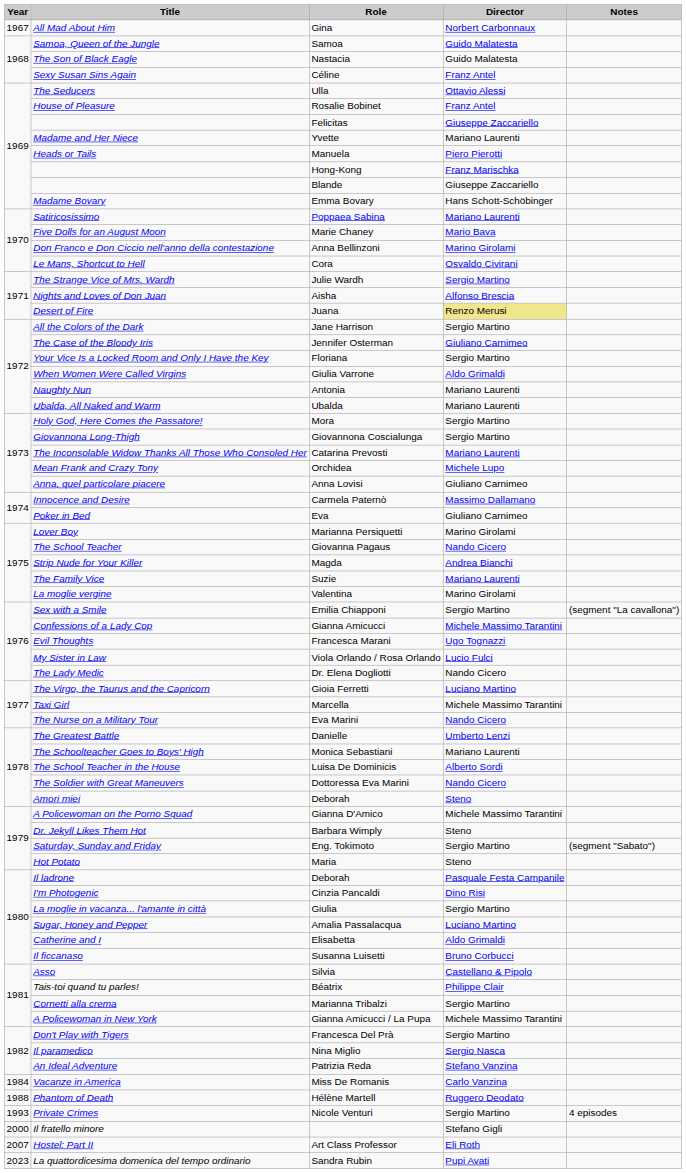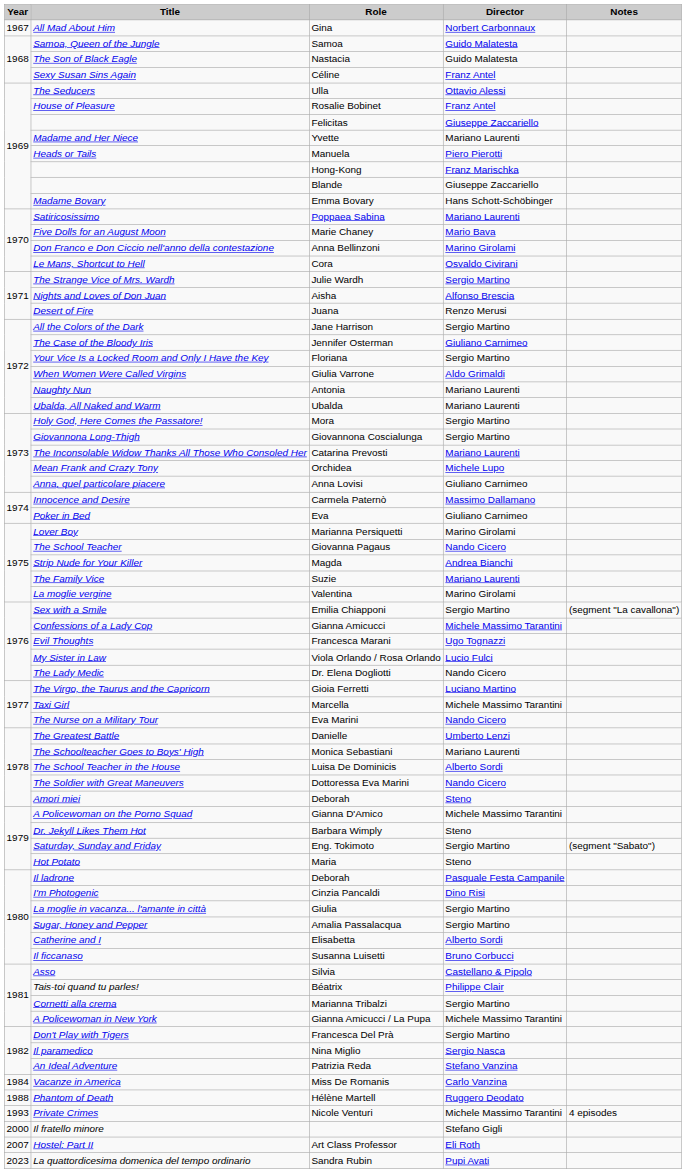 <table class="wikitable">
 <tr>
 <th style="background: #CCCCCC;">Year</th>
 <th style="background: #CCCCCC;">Title</th>
 <th style="background: #CCCCCC;">Role</th>
 <th style="background: #CCCCCC;">Director</th>
 <th style="background: #CCCCCC;">Notes</th>
 </tr>
 <tr>
 <td>1967</td>
 <td><em><a href='#'>All Mad About Him</a></em></td>
 <td>Gina</td>
 <td><a href='#'>Norbert Carbonnaux</a></td>
 <td></td>
 </tr>
 <tr>
 <td rowspan=3>1968</td>
 <td><em><a href='#'>Samoa, Queen of the Jungle</a></em></td>
 <td>Samoa</td>
 <td><a href='#'>Guido Malatesta</a></td>
 <td></td>
 </tr>
 <tr>
 <td><em><a href='#'>The Son of Black Eagle</a></em></td>
 <td>Nastacia</td>
 <td>Guido Malatesta</td>
 <td></td>
 </tr>
 <tr>
 <td><em><a href='#'>Sexy Susan Sins Again</a></em></td>
 <td>Céline</td>
 <td><a href='#'>Franz Antel</a></td>
 <td></td>
 </tr>
 <tr>
 <td rowspan=8>1969</td>
 <td><em><a href='#'>The Seducers</a></em></td>
 <td>Ulla</td>
 <td><a href='#'>Ottavio Alessi</a></td>
 <td></td>
 </tr>
 <tr>
 <td><em><a href='#'>House of Pleasure</a></em></td>
 <td>Rosalie Bobinet</td>
 <td><a href='#'>Franz Antel</a></td>
 <td></td>
 </tr>
 <tr>
 <td><em></em></td>
 <td>Felicitas</td>
 <td><a href='#'>Giuseppe Zaccariello</a></td>
 <td></td>
 </tr>
 <tr>
 <td><em><a href='#'>Madame and Her Niece</a></em></td>
 <td>Yvette</td>
 <td>Mariano Laurenti</td>
 <td></td>
 </tr>
 <tr>
 <td><em><a href='#'>Heads or Tails</a></em></td>
 <td>Manuela</td>
 <td><a href='#'>Piero Pierotti</a></td>
 <td></td>
 </tr>
 <tr>
 <td><em></em></td>
 <td>Hong-Kong</td>
 <td><a href='#'>Franz Marischka</a></td>
 <td></td>
 </tr>
 <tr>
 <td><em></em></td>
 <td>Blande</td>
 <td>Giuseppe Zaccariello</td>
 <td></td>
 </tr>
 <tr>
 <td><em><a href='#'>Madame Bovary</a></em></td>
 <td>Emma Bovary</td>
 <td>Hans Schott-Schöbinger</td>
 <td></td>
 </tr>
 <tr>
 <td rowspan=4>1970</td>
 <td><em><a href='#'>Satiricosissimo</a></em></td>
 <td><a href='#'>Poppaea Sabina</a></td>
 <td><a href='#'>Mariano Laurenti</a></td>
 <td></td>
 </tr>
 <tr>
 <td><em><a href='#'>Five Dolls for an August Moon</a></em></td>
 <td>Marie Chaney</td>
 <td><a href='#'>Mario Bava</a></td>
 <td></td>
 </tr>
 <tr>
 <td><em><a href='#'>Don Franco e Don Ciccio nell'anno della contestazione</a></em></td>
 <td>Anna Bellinzoni</td>
 <td><a href='#'>Marino Girolami</a></td>
 <td></td>
 </tr>
 <tr>
 <td><em><a href='#'>Le Mans, Shortcut to Hell</a></em></td>
 <td>Cora</td>
 <td><a href='#'>Osvaldo Civirani</a></td>
 <td></td>
 </tr>
 <tr>
 <td rowspan=3>1971</td>
 <td><em><a href='#'>The Strange Vice of Mrs. Wardh</a></em></td>
 <td>Julie Wardh</td>
 <td><a href='#'>Sergio Martino</a></td>
 <td></td>
 </tr>
 <tr>
 <td><em><a href='#'>Nights and Loves of Don Juan</a></em></td>
 <td>Aisha</td>
 <td><a href='#'>Alfonso Brescia</a></td>
 <td></td>
 </tr>
 <tr>
 <td><em><a href='#'>Desert of Fire</a></em></td>
 <td>Juana</td>
-<td style="background: khaki;">Renzo Merusi</td>
+<td>Renzo Merusi</td>
 <td></td>
 </tr>
 <tr>
 <td rowspan=6>1972</td>
 <td><em><a href='#'>All the Colors of the Dark</a></em></td>
 <td>Jane Harrison</td>
 <td>Sergio Martino</td>
 <td></td>
 </tr>
 <tr>
 <td><em><a href='#'>The Case of the Bloody Iris</a></em></td>
 <td>Jennifer Osterman</td>
 <td><a href='#'>Giuliano Carnimeo</a></td>
 <td></td>
 </tr>
 <tr>
 <td><em><a href='#'>Your Vice Is a Locked Room and Only I Have the Key</a></em></td>
 <td>Floriana</td>
 <td>Sergio Martino</td>
 <td></td>
 </tr>
 <tr>
 <td><em><a href='#'>When Women Were Called Virgins</a></em></td>
 <td>Giulia Varrone</td>
 <td><a href='#'>Aldo Grimaldi</a></td>
 <td></td>
 </tr>
 <tr>
 <td><em><a href='#'>Naughty Nun</a></em></td>
 <td>Antonia</td>
 <td>Mariano Laurenti</td>
 <td></td>
 </tr>
 <tr>
 <td><em><a href='#'>Ubalda, All Naked and Warm</a></em></td>
 <td>Ubalda</td>
 <td>Mariano Laurenti</td>
 <td></td>
 </tr>
 <tr>
 <td rowspan=5>1973</td>
 <td><em><a href='#'>Holy God, Here Comes the Passatore!</a></em></td>
 <td>Mora</td>
 <td>Sergio Martino</td>
 <td></td>
 </tr>
 <tr>
 <td><em><a href='#'>Giovannona Long-Thigh</a></em></td>
 <td>Giovannona Coscialunga</td>
 <td>Sergio Martino</td>
 <td></td>
 </tr>
 <tr>
 <td><em><a href='#'>The Inconsolable Widow Thanks All Those Who Consoled Her</a></em></td>
 <td>Catarina Prevosti</td>
 <td><a href='#'>Mariano Laurenti</a></td>
 <td></td>
 </tr>
 <tr>
 <td><em><a href='#'>Mean Frank and Crazy Tony</a></em></td>
 <td>Orchidea</td>
 <td><a href='#'>Michele Lupo</a></td>
 <td></td>
 </tr>
 <tr>
 <td><em><a href='#'>Anna, quel particolare piacere</a></em></td>
 <td>Anna Lovisi</td>
 <td>Giuliano Carnimeo</td>
 <td></td>
 </tr>
 <tr>
 <td rowspan=2>1974</td>
 <td><em><a href='#'>Innocence and Desire</a></em></td>
 <td>Carmela Paternò</td>
 <td><a href='#'>Massimo Dallamano</a></td>
 <td></td>
 </tr>
 <tr>
 <td><em><a href='#'>Poker in Bed</a></em></td>
 <td>Eva</td>
 <td>Giuliano Carnimeo</td>
 <td></td>
 </tr>
 <tr>
 <td rowspan=5>1975</td>
 <td><em><a href='#'>Lover Boy</a></em></td>
 <td>Marianna Persiquetti</td>
 <td>Marino Girolami</td>
 <td></td>
 </tr>
 <tr>
 <td><em><a href='#'>The School Teacher</a></em></td>
 <td>Giovanna Pagaus</td>
 <td><a href='#'>Nando Cicero</a></td>
 <td></td>
 </tr>
 <tr>
 <td><em><a href='#'>Strip Nude for Your Killer</a></em></td>
 <td>Magda</td>
 <td><a href='#'>Andrea Bianchi</a></td>
 <td></td>
 </tr>
 <tr>
 <td><em><a href='#'>The Family Vice</a></em></td>
 <td>Suzie</td>
 <td><a href='#'>Mariano Laurenti</a></td>
 <td></td>
 </tr>
 <tr>
 <td><em><a href='#'>La moglie vergine</a></em></td>
 <td>Valentina</td>
 <td>Marino Girolami</td>
 <td></td>
 </tr>
 <tr>
 <td rowspan=5>1976</td>
 <td><em><a href='#'>Sex with a Smile</a></em></td>
 <td>Emilia Chiapponi</td>
 <td>Sergio Martino</td>
 <td>(segment "La cavallona")</td>
 </tr>
 <tr>
 <td><em><a href='#'>Confessions of a Lady Cop</a></em></td>
 <td>Gianna Amicucci</td>
 <td><a href='#'>Michele Massimo Tarantini</a></td>
 <td></td>
 </tr>
 <tr>
 <td><em><a href='#'>Evil Thoughts</a></em></td>
 <td>Francesca Marani</td>
 <td><a href='#'>Ugo Tognazzi</a></td>
 <td></td>
 </tr>
 <tr>
 <td><em><a href='#'>My Sister in Law</a></em></td>
 <td>Viola Orlando / Rosa Orlando</td>
 <td><a href='#'>Lucio Fulci</a></td>
 <td></td>
 </tr>
 <tr>
 <td><em><a href='#'>The Lady Medic</a></em></td>
 <td>Dr. Elena Dogliotti</td>
 <td>Nando Cicero</td>
 <td></td>
 </tr>
 <tr>
 <td rowspan=3>1977</td>
 <td><em><a href='#'>The Virgo, the Taurus and the Capricorn</a></em></td>
 <td>Gioia Ferretti</td>
 <td><a href='#'>Luciano Martino</a></td>
 <td></td>
 </tr>
 <tr>
 <td><em><a href='#'>Taxi Girl</a></em></td>
 <td>Marcella</td>
 <td>Michele Massimo Tarantini</td>
 <td></td>
 </tr>
 <tr>
 <td><em><a href='#'>The Nurse on a Military Tour</a></em></td>
 <td>Eva Marini</td>
 <td><a href='#'>Nando Cicero</a></td>
 <td></td>
 </tr>
 <tr>
 <td rowspan=5>1978</td>
 <td><em><a href='#'>The Greatest Battle</a></em></td>
 <td>Danielle</td>
 <td><a href='#'>Umberto Lenzi</a></td>
 <td></td>
 </tr>
 <tr>
 <td><em><a href='#'>The Schoolteacher Goes to Boys' High</a></em></td>
 <td>Monica Sebastiani</td>
 <td>Mariano Laurenti</td>
 <td></td>
 </tr>
 <tr>
 <td><em><a href='#'>The School Teacher in the House</a></em></td>
 <td>Luisa De Dominicis</td>
 <td><a href='#'>Alberto Sordi</a></td>
 <td></td>
 </tr>
 <tr>
 <td><em><a href='#'>The Soldier with Great Maneuvers</a></em></td>
 <td>Dottoressa Eva Marini</td>
 <td><a href='#'>Nando Cicero</a></td>
 <td></td>
 </tr>
 <tr>
 <td><em><a href='#'>Amori miei</a></em></td>
 <td>Deborah</td>
 <td><a href='#'>Steno</a></td>
 <td></td>
 </tr>
 <tr>
 <td rowspan=4>1979</td>
 <td><em><a href='#'>A Policewoman on the Porno Squad</a></em></td>
 <td>Gianna D'Amico</td>
 <td>Michele Massimo Tarantini</td>
 <td></td>
 </tr>
 <tr>
 <td><em><a href='#'>Dr. Jekyll Likes Them Hot</a></em></td>
 <td>Barbara Wimply</td>
 <td>Steno</td>
 <td></td>
 </tr>
 <tr>
 <td><em><a href='#'>Saturday, Sunday and Friday</a></em></td>
 <td>Eng. Tokimoto</td>
 <td>Sergio Martino</td>
 <td>(segment "Sabato")</td>
 </tr>
 <tr>
 <td><em><a href='#'>Hot Potato</a></em></td>
 <td>Maria</td>
 <td>Steno</td>
 <td></td>
 </tr>
 <tr>
 <td rowspan=6>1980</td>
 <td><em><a href='#'>Il ladrone</a></em></td>
 <td>Deborah</td>
 <td><a href='#'>Pasquale Festa Campanile</a></td>
 <td></td>
 </tr>
 <tr>
 <td><em><a href='#'>I'm Photogenic</a></em></td>
 <td>Cinzia Pancaldi</td>
 <td><a href='#'>Dino Risi</a></td>
 <td></td>
 </tr>
 <tr>
 <td><em><a href='#'>La moglie in vacanza... l'amante in città</a></em></td>
 <td>Giulia</td>
 <td>Sergio Martino</td>
 <td></td>
 </tr>
 <tr>
 <td><em><a href='#'>Sugar, Honey and Pepper</a></em></td>
 <td>Amalia Passalacqua</td>
-<td><a href='#'>Luciano Martino</a></td>
+<td>Sergio Martino</td>
 <td></td>
 </tr>
 <tr>
 <td><em><a href='#'>Catherine and I</a></em></td>
 <td>Elisabetta</td>
-<td><a href='#'>Aldo Grimaldi</a></td>
+<td><a href='#'>Alberto Sordi</a></td>
 <td></td>
 </tr>
 <tr>
 <td><em><a href='#'>Il ficcanaso</a></em></td>
 <td>Susanna Luisetti</td>
 <td><a href='#'>Bruno Corbucci</a></td>
 <td></td>
 </tr>
 <tr>
 <td rowspan=4>1981</td>
 <td><em><a href='#'>Asso</a></em></td>
 <td>Silvia</td>
 <td><a href='#'>Castellano & Pipolo</a></td>
 <td></td>
 </tr>
 <tr>
 <td><em>Tais-toi quand tu parles!</em></td>
 <td>Béatrix</td>
 <td><a href='#'>Philippe Clair</a></td>
 <td></td>
 </tr>
 <tr>
 <td><em><a href='#'>Cornetti alla crema</a></em></td>
 <td>Marianna Tribalzi</td>
 <td>Sergio Martino</td>
 <td></td>
 </tr>
 <tr>
 <td><em><a href='#'>A Policewoman in New York</a></em></td>
 <td>Gianna Amicucci / La Pupa</td>
 <td>Michele Massimo Tarantini</td>
 <td></td>
 </tr>
 <tr>
 <td rowspan=3>1982</td>
 <td><em><a href='#'>Don't Play with Tigers</a></em></td>
 <td>Francesca Del Prà</td>
 <td>Sergio Martino</td>
 <td></td>
 </tr>
 <tr>
 <td><em><a href='#'>Il paramedico</a></em></td>
 <td>Nina Miglio</td>
 <td><a href='#'>Sergio Nasca</a></td>
 <td></td>
 </tr>
 <tr>
 <td><em><a href='#'>An Ideal Adventure</a></em></td>
 <td>Patrizia Reda</td>
 <td><a href='#'>Stefano Vanzina</a></td>
 <td></td>
 </tr>
 <tr>
 <td>1984</td>
 <td><em><a href='#'>Vacanze in America</a></em></td>
 <td>Miss De Romanis</td>
 <td><a href='#'>Carlo Vanzina</a></td>
 <td></td>
 </tr>
 <tr>
 <td>1988</td>
 <td><em><a href='#'>Phantom of Death</a></em></td>
 <td>Hélène Martell</td>
 <td><a href='#'>Ruggero Deodato</a></td>
 <td></td>
 </tr>
 <tr>
 <td>1993</td>
 <td><em><a href='#'>Private Crimes</a></em></td>
 <td>Nicole Venturi</td>
-<td>Sergio Martino</td>
+<td>Michele Massimo Tarantini</td>
 <td>4 episodes</td>
 </tr>
 <tr>
 <td>2000</td>
 <td><em>Il fratello minore</em></td>
 <td></td>
 <td>Stefano Gigli</td>
 <td></td>
 </tr>
 <tr>
 <td>2007</td>
 <td><em><a href='#'>Hostel: Part II</a></em></td>
 <td>Art Class Professor</td>
 <td><a href='#'>Eli Roth</a></td>
 <td></td>
 </tr>
 <tr>
 <td>2023</td>
 <td><em>La quattordicesima domenica del tempo ordinario</em></td>
 <td>Sandra Rubin</td>
 <td><a href='#'>Pupi Avati</a></td>
 <td></td>
 </tr>
 </table>
